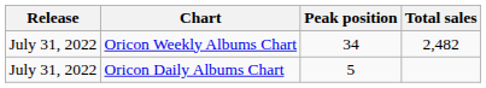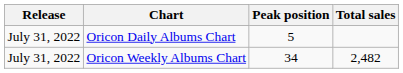 <table class="wikitable">
 <tr>
 <th align="left">Release</th>
 <th align="left">Chart</th>
 <th align="left">Peak position</th>
 <th align="left">Total sales</th>
 </tr>
 <tr>
 <td align="left">July 31, 2022</td>
+<td align="left"><a href='#'>Oricon Daily Albums Chart</a></td>
+<td align="center">5</td>
+<td align="center"></td>
+</tr>
+<tr>
+<td align="left">July 31, 2022</td>
 <td align="left"><a href='#'>Oricon Weekly Albums Chart</a></td>
 <td align="center">34</td>
 <td align="center">2,482</td>
 </tr>
-<tr>
-<td align="left">July 31, 2022</td>
-<td align="left"><a href='#'>Oricon Daily Albums Chart</a></td>
-<td align="center">5</td>
-<td align="center"></td>
-</tr>
 </table>
